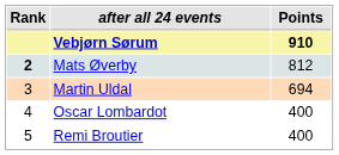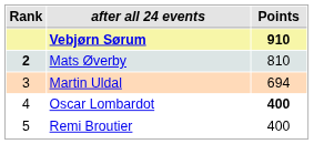 <table cellspacing="1" cellpadding="3" style="border:1px solid #AAAAAA;font-size:86%">
 <tr style="background-color: #E4E4E4;">
 <th style="border-bottom:1px solid #AAAAAA; width: 10px;">Rank</th>
 <th style="border-bottom:1px solid #AAAAAA; width: 200px;"><em>after all 24 events</em></th>
 <th style="border-bottom:1px solid #AAAAAA; width: 50px;">Points</th>
 </tr>
 <tr style="background:#f7f6a8;">
 <td style="text-align:center"></td>
 <td> <strong><a href='#'>Vebjørn Sørum</a></strong></td>
 <td align=center><strong>910</strong></td>
 </tr>
 <tr style="background:#dce5e5;">
 <td align=center><strong>2</strong></td>
 <td> <a href='#'>Mats Øverby</a></td>
-<td align=center>812</td>
+<td align=center>810</td>
 </tr>
 <tr style="background:#ffdab9;">
 <td align=center>3</td>
 <td> <a href='#'>Martin Uldal</a></td>
 <td align=center>694</td>
 </tr>
 <tr>
 <td align=center>4</td>
 <td> <a href='#'>Oscar Lombardot</a></td>
-<td align=center>400</td>
+<td align=center><strong>400</strong></td>
 </tr>
 <tr>
 <td align=center>5</td>
 <td> <a href='#'>Remi Broutier</a></td>
 <td align=center>400</td>
 </tr>
 <tr>
 </tr>
 </table>
